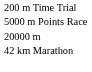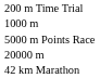 <table>
 <tr>
 <td>200 m Time Trial</td>
+<td></td>
+<td></td>
+<td></td>
+</tr>
+<tr>
+<td>1000 m</td>
 <td></td>
 <td></td>
 <td></td>
 </tr>
 <tr>
 <td>5000 m Points Race</td>
 <td></td>
 <td></td>
 <td></td>
 </tr>
 <tr>
 <td>20000 m</td>
 <td></td>
 <td></td>
 <td></td>
 </tr>
 <tr>
 <td>42 km Marathon</td>
 <td></td>
 <td></td>
 <td></td>
 </tr>
 </table>
